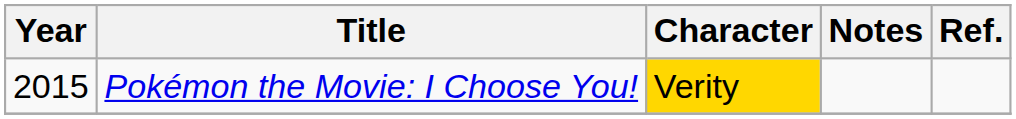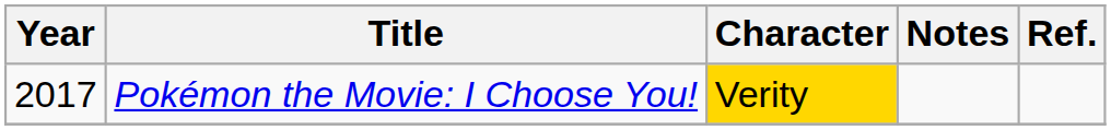 <table class="wikitable">
 <tr>
 <th>Year</th>
 <th>Title</th>
 <th>Character</th>
 <th>Notes</th>
 <th>Ref.</th>
 </tr>
 <tr>
-<td>2015</td>
+<td>2017</td>
 <td><em><a href='#'>Pokémon the Movie: I Choose You!</a></em></td>
 <td style="background: gold;">Verity</td>
 <td></td>
 <td></td>
 </tr>
 <tr>
 </tr>
 </table>
